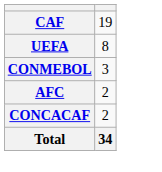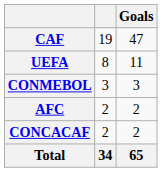 <table class="wikitable plainrowheaders sortable" style="text-align:center; font-size:95%">
 <tr>
 <th scope="col"></th>
 <th scope="col"></th>
+<th scope="col">Goals</th>
 </tr>
 <tr>
 <th scope="row"><a href='#'>CAF</a></th>
 <td>19</td>
+<td>47</td>
 </tr>
 <tr>
 <th scope="row"><a href='#'>UEFA</a></th>
 <td>8</td>
+<td>11</td>
 </tr>
 <tr>
 <th scope="row"><a href='#'>CONMEBOL</a></th>
+<td>3</td>
 <td>3</td>
 </tr>
 <tr>
 <th scope="row"><a href='#'>AFC</a></th>
 <td>2</td>
+<td>2</td>
 </tr>
 <tr>
 <th scope="row"><a href='#'>CONCACAF</a></th>
+<td>2</td>
 <td>2</td>
 </tr>
 <tr>
 <th>Total</th>
 <th>34</th>
+<th>65</th>
 </tr>
 </table>
